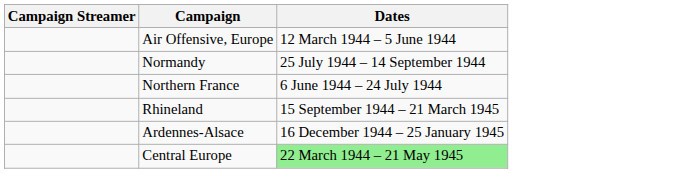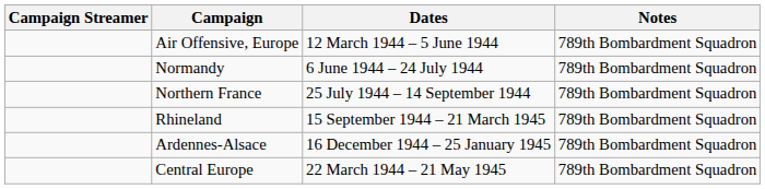 <table class="wikitable">
 <tr style="background:#efefef;">
 <th>Campaign Streamer</th>
 <th>Campaign</th>
 <th>Dates</th>
+<th>Notes</th>
 </tr>
 <tr>
 <td></td>
 <td>Air Offensive, Europe</td>
 <td>12 March 1944 – 5 June 1944</td>
+<td>789th Bombardment Squadron</td>
 </tr>
 <tr>
 <td></td>
 <td>Normandy</td>
-<td>25 July 1944 – 14 September 1944</td>
+<td>6 June 1944 – 24 July 1944</td>
+<td>789th Bombardment Squadron</td>
 </tr>
 <tr>
 <td></td>
 <td>Northern France</td>
-<td>6 June 1944 – 24 July 1944</td>
+<td>25 July 1944 – 14 September 1944</td>
+<td>789th Bombardment Squadron</td>
 </tr>
 <tr>
 <td></td>
 <td>Rhineland</td>
 <td>15 September 1944 – 21 March 1945</td>
+<td>789th Bombardment Squadron</td>
 </tr>
 <tr>
 <td></td>
 <td>Ardennes-Alsace</td>
 <td>16 December 1944 – 25 January 1945</td>
+<td>789th Bombardment Squadron</td>
 </tr>
 <tr>
 <td></td>
 <td>Central Europe</td>
-<td style="background: lightgreen;">22 March 1944 – 21 May 1945</td>
+<td>22 March 1944 – 21 May 1945</td>
+<td>789th Bombardment Squadron</td>
 </tr>
 </table>
